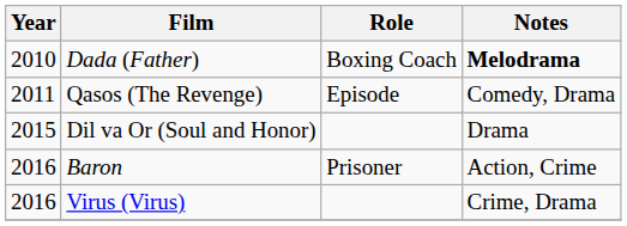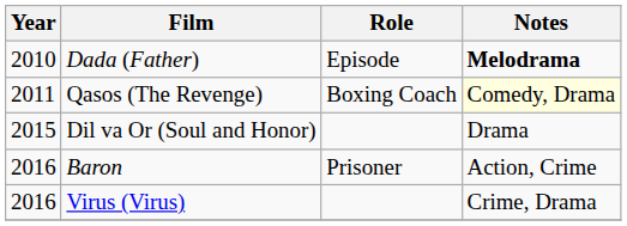 <table class="wikitable sortable">
 <tr>
 <th>Year</th>
 <th>Film</th>
 <th>Role</th>
 <th class="unsortable">Notes</th>
 </tr>
 <tr>
 <td rowspan="1">2010</td>
 <td><em>Dada</em> (<em>Father</em>)</td>
-<td>Boxing Coach</td>
+<td>Episode</td>
 <td><strong>Melodrama</strong></td>
 </tr>
 <tr>
 <td rowspan="1">2011</td>
 <td>Qasos (The Revenge)</td>
-<td>Episode</td>
-<td>Comedy, Drama</td>
+<td>Boxing Coach</td>
+<td style="background: lightyellow;">Comedy, Drama</td>
 </tr>
 <tr>
 <td>2015</td>
 <td>Dil va Or (Soul and Honor)</td>
 <td></td>
 <td>Drama</td>
 </tr>
 <tr>
 <td>2016</td>
 <td><em>Baron</em></td>
 <td>Prisoner</td>
 <td>Action, Crime</td>
 </tr>
 <tr>
 <td>2016</td>
 <td><a href='#'>Virus (Virus)</a></td>
 <td></td>
 <td>Crime, Drama</td>
 </tr>
 <tr>
 </tr>
 </table>
